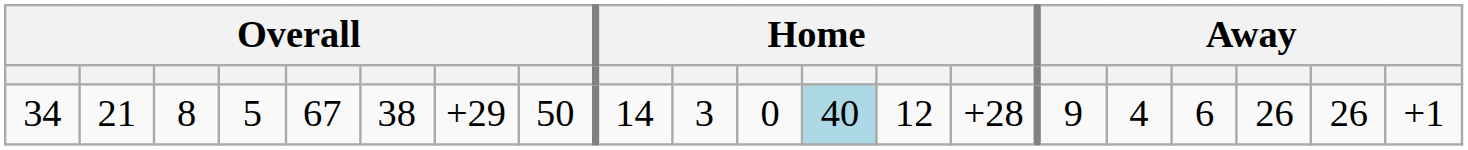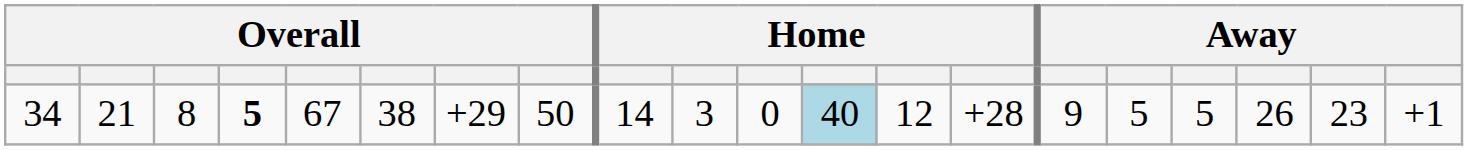 <table class="wikitable" style="text-align: center;">
 <tr>
 <th colspan=8 style="border-right:3px solid grey;">Overall</th>
 <th colspan=6 style="border-right:3px solid grey;">Home</th>
 <th colspan=6>Away</th>
 </tr>
 <tr>
 <th width=30></th>
 <th width=30></th>
 <th width=30></th>
 <th width=30></th>
 <th width=30></th>
 <th width=30></th>
 <th width=30></th>
 <th width=30 style="border-right:3px solid grey;"></th>
 <th width=30></th>
 <th width=30></th>
 <th width=30></th>
 <th width=30></th>
 <th width=30></th>
 <th width=30 style="border-right:3px solid grey;"></th>
 <th width=30></th>
 <th width=30></th>
 <th width=30></th>
 <th width=30></th>
 <th width=30></th>
 <th width=30></th>
 </tr>
 <tr>
 <td>34</td>
 <td>21</td>
 <td>8</td>
-<td>5</td>
+<td><strong>5</strong></td>
 <td>67</td>
 <td>38</td>
 <td>+29</td>
 <td width=30 style="border-right:3px solid grey;">50</td>
 <td>14</td>
 <td>3</td>
 <td>0</td>
 <td style="background: lightblue;">40</td>
 <td>12</td>
 <td width=30 style="border-right:3px solid grey;">+28</td>
 <td>9</td>
-<td>4</td>
-<td>6</td>
+<td>5</td>
+<td>5</td>
 <td>26</td>
-<td>26</td>
+<td>23</td>
 <td>+1</td>
 </tr>
 </table>
